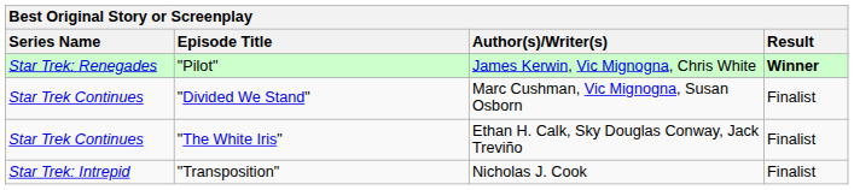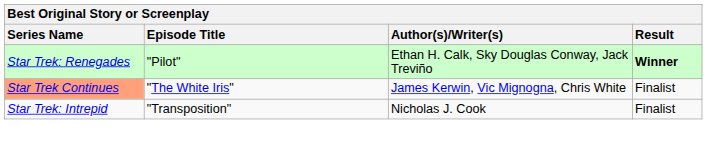 <table class="wikitable" width=100%>
 <tr>
 <th colspan="4" ! style="text-align:left;">Best Original Story or Screenplay</th>
 </tr>
 <tr>
 <th style="text-align:left; width: 20%;"><strong>Series Name</strong></th>
 <th style="text-align:left; width: 35%;"><strong>Episode Title</strong></th>
 <th style="text-align:left; width: 35%;"><strong>Author(s)/Writer(s)</strong></th>
 <th style="text-align:left; width: 10%;"><strong>Result</strong></th>
 </tr>
 <tr style="background-color:#ccffcc;">
 <td><em><a href='#'>Star Trek: Renegades</a></em></td>
 <td>"Pilot"</td>
-<td><a href='#'>James Kerwin</a>, <a href='#'>Vic Mignogna</a>, Chris White</td>
+<td>Ethan H. Calk, Sky Douglas Conway, Jack Treviño</td>
 <td><strong>Winner</strong></td>
 </tr>
 <tr>
-<td><em><a href='#'>Star Trek Continues</a></em></td>
-<td>"<a href='#'>Divided We Stand</a>"</td>
-<td>Marc Cushman, <a href='#'>Vic Mignogna</a>, Susan Osborn</td>
-<td>Finalist</td>
-</tr>
-<tr>
-<td><em><a href='#'>Star Trek Continues</a></em></td>
+<td style="background: lightsalmon;"><em><a href='#'>Star Trek Continues</a></em></td>
 <td>"<a href='#'>The White Iris</a>"</td>
-<td>Ethan H. Calk, Sky Douglas Conway, Jack Treviño</td>
+<td><a href='#'>James Kerwin</a>, <a href='#'>Vic Mignogna</a>, Chris White</td>
 <td>Finalist</td>
 </tr>
 <tr>
 <td><em><a href='#'>Star Trek: Intrepid</a></em></td>
 <td>"Transposition"</td>
 <td>Nicholas J. Cook</td>
 <td>Finalist</td>
 </tr>
 </table>
